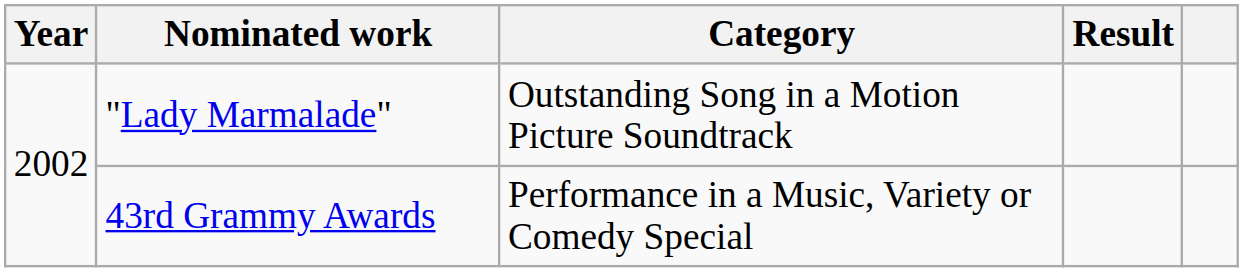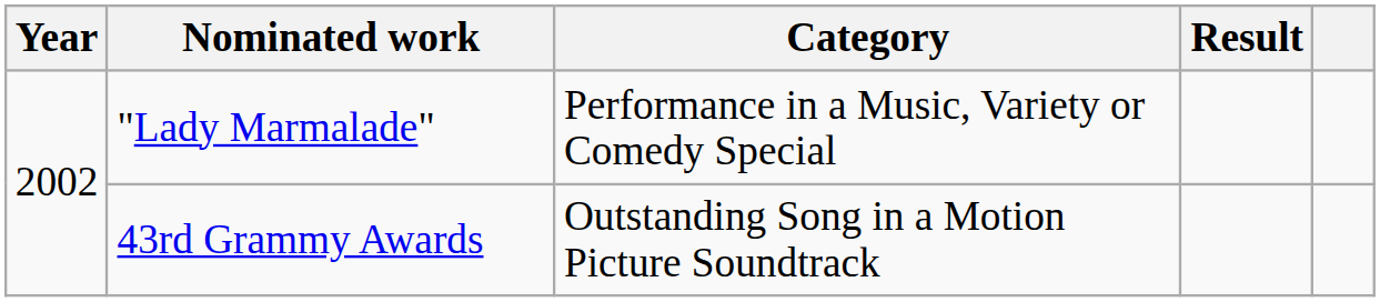 <table class="wikitable plainrowheaders" style="width:85%;">
 <tr>
 <th scope="col" style="width:4%;">Year</th>
 <th scope="col" style="width:35%;">Nominated work</th>
 <th scope="col" style="width:50%;">Category</th>
 <th scope="col" style="width:6%;">Result</th>
 <th scope="col" style="width:6%;"></th>
 </tr>
 <tr>
 <td rowspan="2" align="center">2002</td>
 <td>"<a href='#'>Lady Marmalade</a>"</td>
-<td>Outstanding Song in a Motion Picture Soundtrack</td>
+<td>Performance in a Music, Variety or Comedy Special</td>
 <td></td>
 <td></td>
 </tr>
 <tr>
 <td><a href='#'>43rd Grammy Awards</a></td>
-<td>Performance in a Music, Variety or Comedy Special</td>
+<td>Outstanding Song in a Motion Picture Soundtrack</td>
 <td></td>
 <td></td>
 </tr>
 </table>
